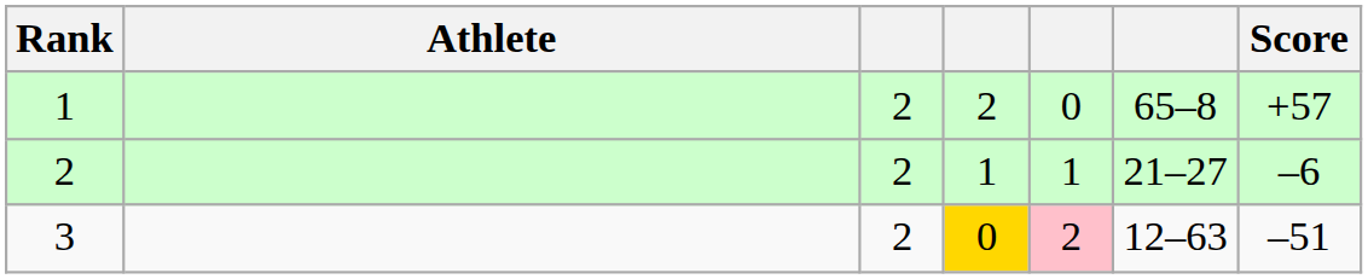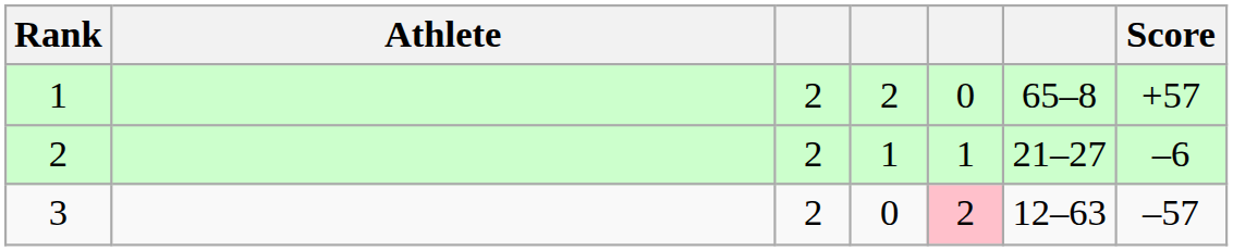 <table class="wikitable" style="text-align: center;">
 <tr>
 <th width=25>Rank</th>
 <th width=275>Athlete</th>
 <th width=25></th>
 <th width=25></th>
 <th width=25></th>
 <th width=40></th>
 <th width=40>Score</th>
 </tr>
 <tr bgcolor=ccffcc>
 <td>1</td>
 <td align=left></td>
 <td>2</td>
 <td>2</td>
 <td>0</td>
 <td>65–8</td>
 <td>+57</td>
 </tr>
 <tr bgcolor=ccffcc>
 <td>2</td>
 <td align=left></td>
 <td>2</td>
 <td>1</td>
 <td>1</td>
 <td>21–27</td>
 <td>–6</td>
 </tr>
 <tr>
 <td>3</td>
 <td align=left></td>
 <td>2</td>
-<td style="background: gold;">0</td>
+<td>0</td>
 <td style="background: pink;">2</td>
 <td>12–63</td>
-<td>–51</td>
+<td>–57</td>
 </tr>
 </table>
